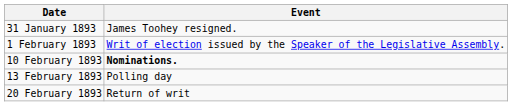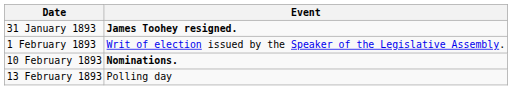 <table class="wikitable">
 <tr>
 <th>Date</th>
 <th>Event</th>
 </tr>
 <tr>
 <td>31 January 1893</td>
-<td>James Toohey resigned.</td>
+<td><strong>James Toohey resigned.</strong></td>
 </tr>
 <tr>
 <td>1 February 1893</td>
 <td><a href='#'>Writ of election</a> issued by the <a href='#'>Speaker of the Legislative Assembly</a>.</td>
 </tr>
 <tr>
 <td>10 February 1893</td>
 <td><strong>Nominations.</strong></td>
 </tr>
 <tr>
 <td>13 February 1893</td>
 <td>Polling day</td>
 </tr>
-<tr>
-<td>20 February 1893</td>
-<td>Return of writ</td>
-</tr>
 </table>
